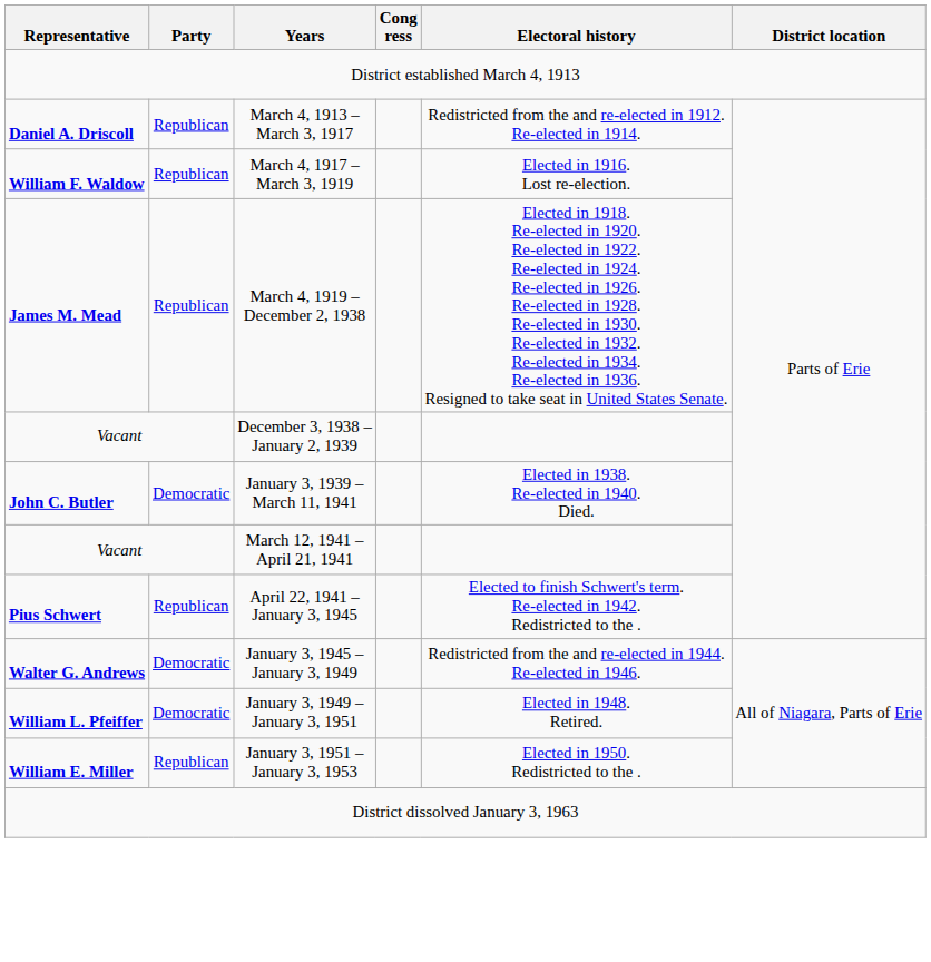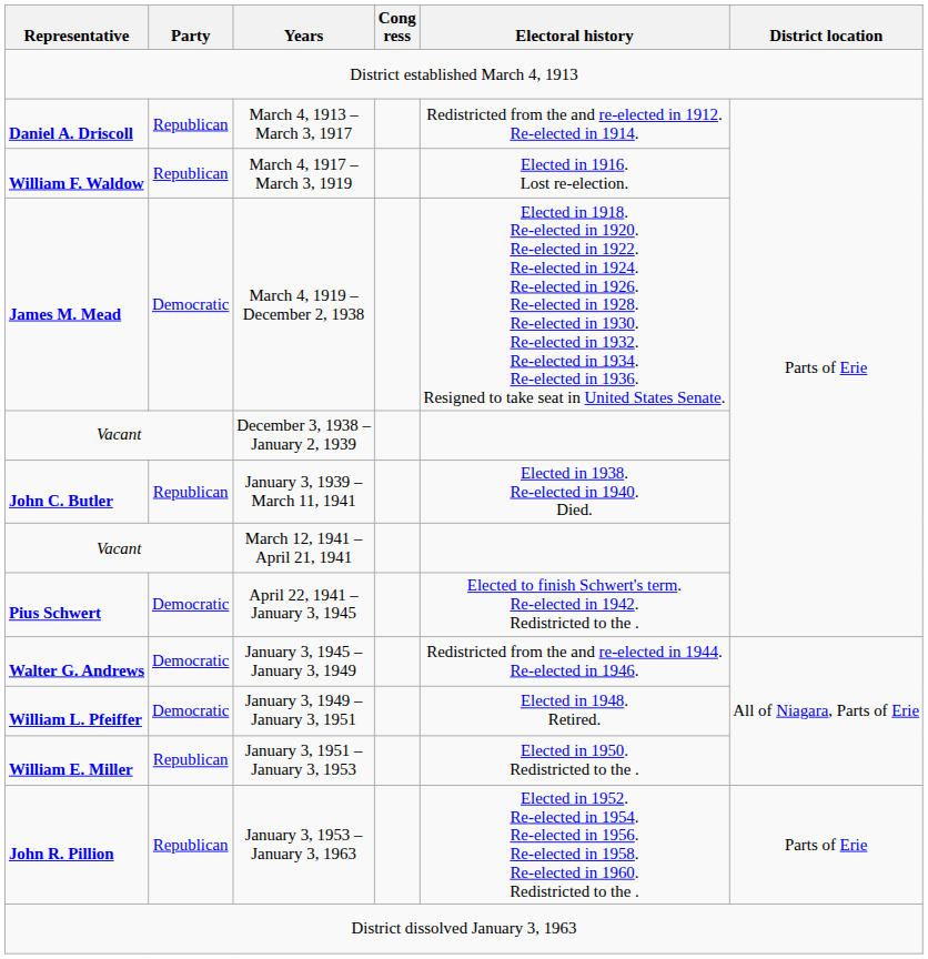 <table class=wikitable style="text-align:center">
 <tr valign=bottom>
 <th>Representative</th>
 <th>Party</th>
 <th>Years</th>
 <th>Cong<br>ress</th>
 <th>Electoral history</th>
 <th>District location</th>
 </tr>
 <tr style="height:3em">
 <td colspan=6>District established March 4, 1913</td>
 </tr>
 <tr style="height:3em">
 <td align=left><br><strong><a href='#'>Daniel A. Driscoll</a></strong><br></td>
 <td><a href='#'>Republican</a></td>
 <td nowrap>March 4, 1913 –<br>March 3, 1917</td>
 <td></td>
 <td>Redistricted from the  and <a href='#'>re-elected in 1912</a>.<br><a href='#'>Re-elected in 1914</a>.<br></td>
 <td rowspan=7>Parts of <a href='#'>Erie</a></td>
 </tr>
 <tr style="height:3em">
 <td align=left><br><strong><a href='#'>William F. Waldow</a></strong><br></td>
 <td><a href='#'>Republican</a></td>
 <td nowrap>March 4, 1917 –<br>March 3, 1919</td>
 <td></td>
 <td><a href='#'>Elected in 1916</a>.<br>Lost re-election.</td>
 </tr>
 <tr style="height:3em">
 <td align=left><br><strong><a href='#'>James M. Mead</a></strong><br></td>
-<td><a href='#'>Republican</a></td>
+<td><a href='#'>Democratic</a></td>
 <td nowrap>March 4, 1919 –<br>December 2, 1938</td>
 <td></td>
 <td><a href='#'>Elected in 1918</a>.<br><a href='#'>Re-elected in 1920</a>.<br><a href='#'>Re-elected in 1922</a>.<br><a href='#'>Re-elected in 1924</a>.<br><a href='#'>Re-elected in 1926</a>.<br><a href='#'>Re-elected in 1928</a>.<br><a href='#'>Re-elected in 1930</a>.<br><a href='#'>Re-elected in 1932</a>.<br><a href='#'>Re-elected in 1934</a>.<br><a href='#'>Re-elected in 1936</a>.<br>Resigned to take seat in <a href='#'>United States Senate</a>.</td>
 </tr>
 <tr style="height:3em">
 <td colspan=2><em>Vacant</em></td>
 <td nowrap>December 3, 1938 –<br>January 2, 1939</td>
 <td></td>
 <td></td>
 </tr>
 <tr style="height:3em">
 <td align=left><br><strong><a href='#'>John C. Butler</a></strong><br></td>
-<td><a href='#'>Democratic</a></td>
+<td><a href='#'>Republican</a></td>
 <td nowrap>January 3, 1939 –<br>March 11, 1941</td>
 <td></td>
 <td><a href='#'>Elected in 1938</a>.<br><a href='#'>Re-elected in 1940</a>.<br>Died.</td>
 </tr>
 <tr style="height:3em">
 <td colspan=2><em>Vacant</em></td>
 <td nowrap>March 12, 1941 –<br>April 21, 1941</td>
 <td></td>
 <td></td>
 </tr>
 <tr style="height:3em">
 <td align=left><br><strong><a href='#'>Pius Schwert</a></strong><br></td>
-<td><a href='#'>Republican</a></td>
+<td><a href='#'>Democratic</a></td>
 <td nowrap>April 22, 1941 –<br>January 3, 1945</td>
 <td></td>
 <td><a href='#'>Elected to finish Schwert's term</a>.<br><a href='#'>Re-elected in 1942</a>.<br>Redistricted to the .</td>
 </tr>
 <tr style="height:3em">
 <td align=left><br><strong><a href='#'>Walter G. Andrews</a></strong><br></td>
 <td><a href='#'>Democratic</a></td>
 <td nowrap>January 3, 1945 –<br>January 3, 1949</td>
 <td></td>
 <td>Redistricted from the  and <a href='#'>re-elected in 1944</a>.<br><a href='#'>Re-elected in 1946</a>.<br></td>
 <td rowspan=3>All of <a href='#'>Niagara</a>, Parts of <a href='#'>Erie</a></td>
 </tr>
 <tr style="height:3em">
 <td align=left><br><strong><a href='#'>William L. Pfeiffer</a></strong><br></td>
 <td><a href='#'>Democratic</a></td>
 <td nowrap>January 3, 1949 –<br>January 3, 1951</td>
 <td></td>
 <td><a href='#'>Elected in 1948</a>.<br>Retired.</td>
 </tr>
 <tr style="height:3em">
 <td align=left><br><strong><a href='#'>William E. Miller</a></strong><br></td>
 <td><a href='#'>Republican</a></td>
 <td nowrap>January 3, 1951 –<br>January 3, 1953</td>
 <td></td>
 <td><a href='#'>Elected in 1950</a>.<br>Redistricted to the .</td>
 </tr>
 <tr style="height:3em">
+<td align=left><br><strong><a href='#'>John R. Pillion</a></strong><br></td>
+<td><a href='#'>Republican</a></td>
+<td nowrap>January 3, 1953 –<br>January 3, 1963</td>
+<td></td>
+<td><a href='#'>Elected in 1952</a>.<br><a href='#'>Re-elected in 1954</a>.<br><a href='#'>Re-elected in 1956</a>.<br><a href='#'>Re-elected in 1958</a>.<br><a href='#'>Re-elected in 1960</a>.<br>Redistricted to the .</td>
+<td>Parts of <a href='#'>Erie</a></td>
+</tr>
+<tr style="height:3em">
 <td colspan=6>District dissolved January 3, 1963</td>
 </tr>
 </table>
